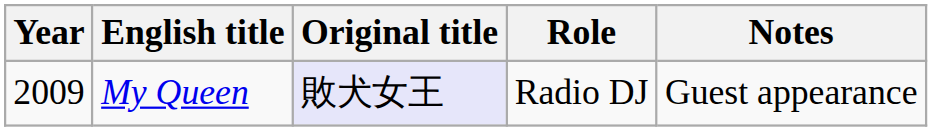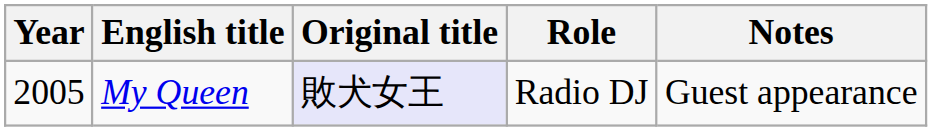 <table class="wikitable sortable">
 <tr>
 <th>Year</th>
 <th>English title</th>
 <th>Original title</th>
 <th>Role</th>
 <th class="unsortable">Notes</th>
 </tr>
 <tr>
-<td>2009</td>
+<td>2005</td>
 <td><em><a href='#'>My Queen</a></em></td>
 <td style="background: lavender;">敗犬女王</td>
 <td>Radio DJ</td>
 <td>Guest appearance</td>
 </tr>
 </table>
